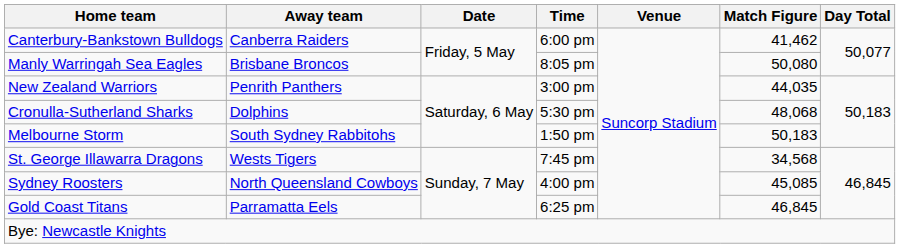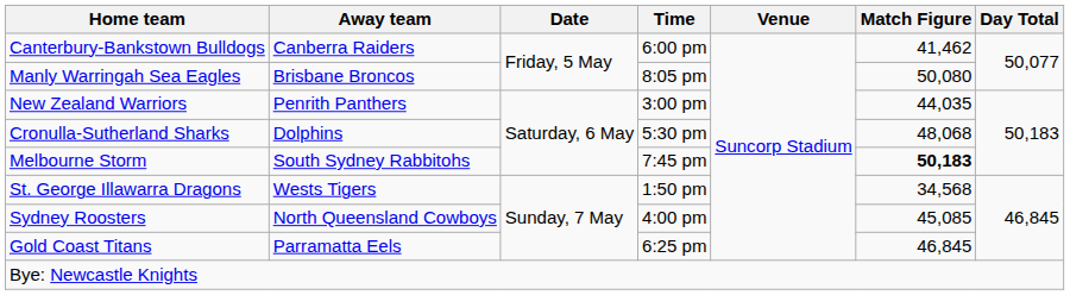 <table class="wikitable">
 <tr>
 <th>Home team</th>
 <th>Away team</th>
 <th>Date</th>
 <th>Time</th>
 <th>Venue</th>
 <th>Match Figure</th>
 <th>Day Total</th>
 </tr>
 <tr>
 <td align="left"><a href='#'>Canterbury-Bankstown Bulldogs</a></td>
 <td align="left"><a href='#'>Canberra Raiders</a></td>
 <td rowspan="2">Friday, 5 May</td>
 <td>6:00 pm</td>
 <td rowspan="8"><a href='#'>Suncorp Stadium</a></td>
 <td align="right">41,462</td>
 <td rowspan="2" align="right">50,077</td>
 </tr>
 <tr>
 <td align="left"><a href='#'>Manly Warringah Sea Eagles</a></td>
 <td align="left"><a href='#'>Brisbane Broncos</a></td>
 <td>8:05 pm</td>
 <td align="right">50,080</td>
 </tr>
 <tr>
 <td align="left"><a href='#'>New Zealand Warriors</a></td>
 <td align="left"><a href='#'>Penrith Panthers</a></td>
 <td rowspan="3">Saturday, 6 May</td>
 <td>3:00 pm</td>
 <td align="right">44,035</td>
 <td rowspan="3" align="right">50,183</td>
 </tr>
 <tr>
 <td align="left"><a href='#'>Cronulla-Sutherland Sharks</a></td>
 <td align="left"><a href='#'>Dolphins</a></td>
 <td>5:30 pm</td>
 <td align="right">48,068</td>
 </tr>
 <tr>
 <td align="left"><a href='#'>Melbourne Storm</a></td>
 <td align="left"><a href='#'>South Sydney Rabbitohs</a></td>
-<td>1:50 pm</td>
-<td align="right">50,183</td>
+<td>7:45 pm</td>
+<td align="right"><strong>50,183</strong></td>
 </tr>
 <tr>
 <td align="left"><a href='#'>St. George Illawarra Dragons</a></td>
 <td align="left"><a href='#'>Wests Tigers</a></td>
 <td rowspan="3">Sunday, 7 May</td>
-<td>7:45 pm</td>
+<td>1:50 pm</td>
 <td align="right">34,568</td>
 <td rowspan="3" align="right">46,845</td>
 </tr>
 <tr>
 <td align="left"><a href='#'>Sydney Roosters</a></td>
 <td align="left"><a href='#'>North Queensland Cowboys</a></td>
 <td>4:00 pm</td>
 <td align="right">45,085</td>
 </tr>
 <tr>
 <td align="left"><a href='#'>Gold Coast Titans</a></td>
 <td align="left"><a href='#'>Parramatta Eels</a></td>
 <td>6:25 pm</td>
 <td align="right">46,845</td>
 </tr>
 <tr>
 <td colspan="7" align="left">Bye: <a href='#'>Newcastle Knights</a></td>
 </tr>
 </table>
